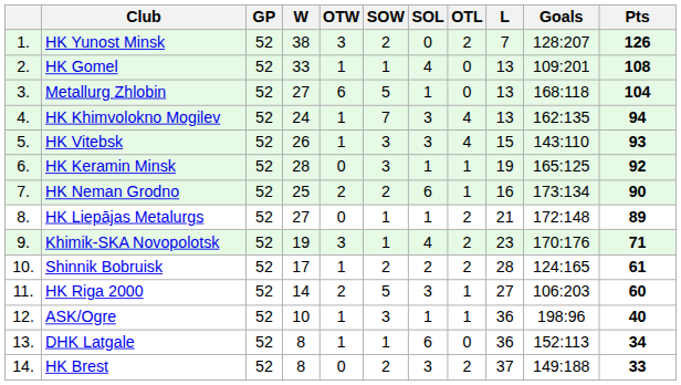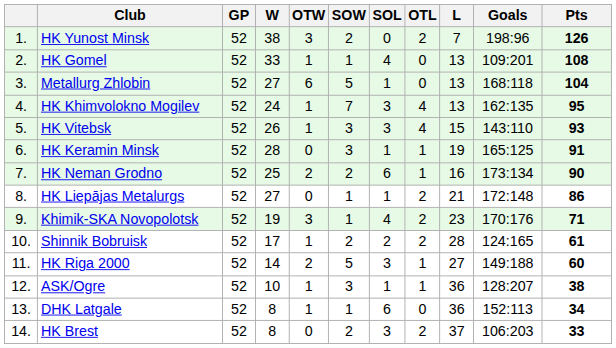 <table class="wikitable">
 <tr>
 <th width="30"></th>
 <th width="200">Club</th>
 <th width="30">GP</th>
 <th width="30">W</th>
 <th width="30">OTW</th>
 <th width="30">SOW</th>
 <th width="30">SOL</th>
 <th width="30">OTL</th>
 <th width="30">L</th>
 <th width="70">Goals</th>
 <th width="70">Pts</th>
 </tr>
 <tr bgcolor="#e6fae6" align="center">
 <td>1.</td>
 <td align="left"> <a href='#'>HK Yunost Minsk</a></td>
 <td>52</td>
 <td>38</td>
 <td>3</td>
 <td>2</td>
 <td>0</td>
 <td>2</td>
 <td>7</td>
-<td>128:207</td>
+<td>198:96</td>
 <td><strong>126</strong></td>
 </tr>
 <tr bgcolor="#e6fae6" align="center">
 <td>2.</td>
 <td align="left"> <a href='#'>HK Gomel</a></td>
 <td>52</td>
 <td>33</td>
 <td>1</td>
 <td>1</td>
 <td>4</td>
 <td>0</td>
 <td>13</td>
 <td>109:201</td>
 <td><strong>108</strong></td>
 </tr>
 <tr bgcolor="#e6fae6" align="center">
 <td>3.</td>
 <td align="left"> <a href='#'>Metallurg Zhlobin</a></td>
 <td>52</td>
 <td>27</td>
 <td>6</td>
 <td>5</td>
 <td>1</td>
 <td>0</td>
 <td>13</td>
 <td>168:118</td>
 <td><strong>104</strong></td>
 </tr>
 <tr bgcolor="#e6fae6" align="center">
 <td>4.</td>
 <td align="left"> <a href='#'>HK Khimvolokno Mogilev</a></td>
 <td>52</td>
 <td>24</td>
 <td>1</td>
 <td>7</td>
 <td>3</td>
 <td>4</td>
 <td>13</td>
 <td>162:135</td>
-<td><strong>94</strong></td>
+<td><strong>95</strong></td>
 </tr>
 <tr bgcolor="#e6fae6" align="center">
 <td>5.</td>
 <td align="left"> <a href='#'>HK Vitebsk</a></td>
 <td>52</td>
 <td>26</td>
 <td>1</td>
 <td>3</td>
 <td>3</td>
 <td>4</td>
 <td>15</td>
 <td>143:110</td>
 <td><strong>93</strong></td>
 </tr>
 <tr bgcolor="#e6fae6" align="center">
 <td>6.</td>
 <td align="left"> <a href='#'>HK Keramin Minsk</a></td>
 <td>52</td>
 <td>28</td>
 <td>0</td>
 <td>3</td>
 <td>1</td>
 <td>1</td>
 <td>19</td>
 <td>165:125</td>
-<td><strong>92</strong></td>
+<td><strong>91</strong></td>
 </tr>
 <tr bgcolor="#e6fae6" align="center">
 <td>7.</td>
 <td align="left"> <a href='#'>HK Neman Grodno</a></td>
 <td>52</td>
 <td>25</td>
 <td>2</td>
 <td>2</td>
 <td>6</td>
 <td>1</td>
 <td>16</td>
 <td>173:134</td>
 <td><strong>90</strong></td>
 </tr>
 <tr bgcolor="#FFFFFF" align="center">
 <td>8.</td>
 <td align="left"> <a href='#'>HK Liepājas Metalurgs</a></td>
 <td>52</td>
 <td>27</td>
 <td>0</td>
 <td>1</td>
 <td>1</td>
 <td>2</td>
 <td>21</td>
 <td>172:148</td>
-<td><strong>89</strong></td>
+<td><strong>86</strong></td>
 </tr>
 <tr bgcolor="#e6fae6" align="center">
 <td>9.</td>
 <td align="left"> <a href='#'>Khimik-SKA Novopolotsk</a></td>
 <td>52</td>
 <td>19</td>
 <td>3</td>
 <td>1</td>
 <td>4</td>
 <td>2</td>
 <td>23</td>
 <td>170:176</td>
 <td><strong>71</strong></td>
 </tr>
 <tr bgcolor="#FFFFFF" align="center">
 <td>10.</td>
 <td align="left"> <a href='#'>Shinnik Bobruisk</a></td>
 <td>52</td>
 <td>17</td>
 <td>1</td>
 <td>2</td>
 <td>2</td>
 <td>2</td>
 <td>28</td>
 <td>124:165</td>
 <td><strong>61</strong></td>
 </tr>
 <tr bgcolor="#FFFFFF" align="center">
 <td>11.</td>
 <td align="left"> <a href='#'>HK Riga 2000</a></td>
 <td>52</td>
 <td>14</td>
 <td>2</td>
 <td>5</td>
 <td>3</td>
 <td>1</td>
 <td>27</td>
-<td>106:203</td>
+<td>149:188</td>
 <td><strong>60</strong></td>
 </tr>
 <tr bgcolor="#FFFFFF" align="center">
 <td>12.</td>
 <td align="left"> <a href='#'>ASK/Ogre</a></td>
 <td>52</td>
 <td>10</td>
 <td>1</td>
 <td>3</td>
 <td>1</td>
 <td>1</td>
 <td>36</td>
-<td>198:96</td>
-<td><strong>40</strong></td>
+<td>128:207</td>
+<td><strong>38</strong></td>
 </tr>
 <tr bgcolor="#FFFFFF" align="center">
 <td>13.</td>
 <td align="left"> <a href='#'>DHK Latgale</a></td>
 <td>52</td>
 <td>8</td>
 <td>1</td>
 <td>1</td>
 <td>6</td>
 <td>0</td>
 <td>36</td>
 <td>152:113</td>
 <td><strong>34</strong></td>
 </tr>
 <tr bgcolor="#FFFFFF" align="center">
 <td>14.</td>
 <td align="left"> <a href='#'>HK Brest</a></td>
 <td>52</td>
 <td>8</td>
 <td>0</td>
 <td>2</td>
 <td>3</td>
 <td>2</td>
 <td>37</td>
-<td>149:188</td>
+<td>106:203</td>
 <td><strong>33</strong></td>
 </tr>
 </table>
